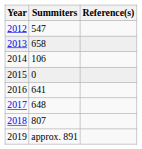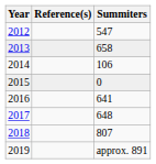 <table class="wikitable" style="float:left; margin-right: 0; margin-left: 1em;">
 <tr>
 <th>Year</th>
+<th>Reference(s)</th>
 <th>Summiters</th>
-<th>Reference(s)</th>
 </tr>
 <tr>
 <td><a href='#'>2012</a></td>
+<td></td>
 <td>547 </td>
-<td></td>
 </tr>
 <tr style="background:#efefef;">
 <td><a href='#'>2013</a></td>
+<td></td>
 <td>658</td>
-<td></td>
 </tr>
 <tr>
 <td>2014</td>
+<td></td>
 <td>106</td>
-<td></td>
 </tr>
 <tr style="background:#efefef;">
 <td>2015</td>
+<td></td>
 <td>0</td>
-<td></td>
 </tr>
 <tr>
 <td>2016</td>
+<td></td>
 <td>641</td>
-<td></td>
 </tr>
 <tr>
 <td><a href='#'>2017</a></td>
+<td></td>
 <td>648</td>
-<td></td>
 </tr>
 <tr>
 <td><a href='#'>2018</a></td>
+<td></td>
 <td>807</td>
-<td></td>
 </tr>
 <tr>
 <td>2019</td>
+<td></td>
 <td>approx. 891</td>
-<td></td>
 </tr>
 </table>
